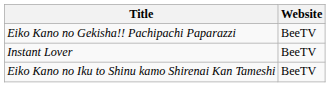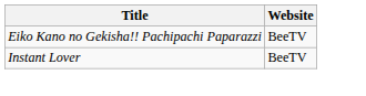 <table class="wikitable">
 <tr>
 <th>Title</th>
 <th>Website</th>
 </tr>
 <tr>
 <td><em>Eiko Kano no Gekisha!! Pachipachi Paparazzi</em></td>
 <td>BeeTV</td>
 </tr>
 <tr>
 <td><em>Instant Lover</em></td>
 <td>BeeTV</td>
 </tr>
-<tr>
-<td><em>Eiko Kano no Iku to Shinu kamo Shirenai Kan Tameshi</em></td>
-<td>BeeTV</td>
-</tr>
 </table>
